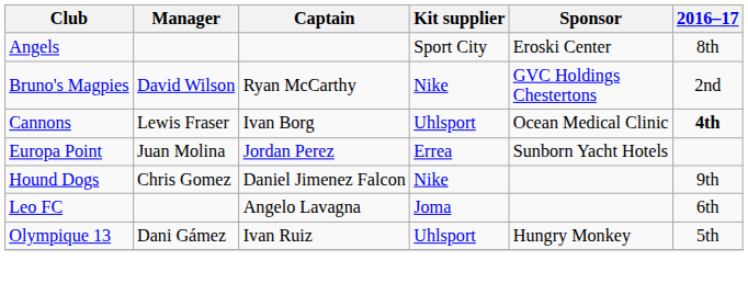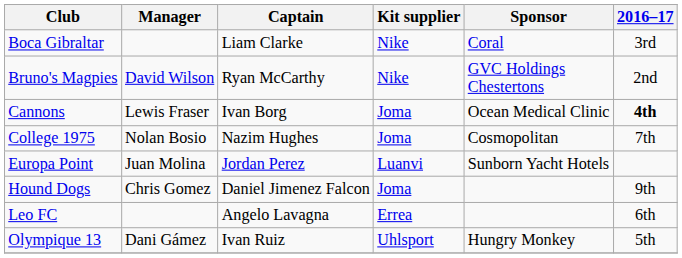 <table class="wikitable">
 <tr>
 <th>Club</th>
 <th>Manager</th>
 <th>Captain</th>
 <th>Kit supplier</th>
 <th>Sponsor</th>
 <th><a href='#'>2016–17</a></th>
 </tr>
 <tr>
-<td><a href='#'>Angels</a></td>
+<td><a href='#'>Boca Gibraltar</a></td>
 <td></td>
-<td></td>
-<td>Sport City</td>
-<td>Eroski Center</td>
-<td align="center">8th</td>
+<td> Liam Clarke</td>
+<td><a href='#'>Nike</a></td>
+<td><a href='#'>Coral</a></td>
+<td align="center">3rd</td>
 </tr>
 <tr>
 <td><a href='#'>Bruno's Magpies</a></td>
 <td> <a href='#'>David Wilson</a></td>
 <td> Ryan McCarthy</td>
 <td><a href='#'>Nike</a></td>
 <td><a href='#'>GVC Holdings</a><br><a href='#'>Chestertons</a></td>
 <td align="center">2nd</td>
 </tr>
 <tr>
 <td><a href='#'>Cannons</a></td>
 <td> Lewis Fraser</td>
 <td> Ivan Borg</td>
-<td><a href='#'>Uhlsport</a></td>
+<td><a href='#'>Joma</a></td>
 <td>Ocean Medical Clinic</td>
 <td align="center"><strong>4th</strong></td>
+</tr>
+<tr>
+<td><a href='#'>College 1975</a></td>
+<td> Nolan Bosio</td>
+<td> Nazim Hughes</td>
+<td><a href='#'>Joma</a></td>
+<td>Cosmopolitan</td>
+<td align="center">7th</td>
 </tr>
 <tr>
 <td><a href='#'>Europa Point</a></td>
 <td> Juan Molina</td>
 <td> <a href='#'>Jordan Perez</a></td>
-<td><a href='#'>Errea</a></td>
+<td><a href='#'>Luanvi</a></td>
 <td>Sunborn Yacht Hotels</td>
 <td align="center"></td>
 </tr>
 <tr>
 <td><a href='#'>Hound Dogs</a></td>
 <td> Chris Gomez</td>
 <td> Daniel Jimenez Falcon</td>
-<td><a href='#'>Nike</a></td>
+<td><a href='#'>Joma</a></td>
 <td></td>
 <td align="center">9th</td>
 </tr>
 <tr>
 <td><a href='#'>Leo FC</a></td>
 <td></td>
 <td> Angelo Lavagna</td>
-<td><a href='#'>Joma</a></td>
+<td><a href='#'>Errea</a></td>
 <td></td>
 <td align="center">6th</td>
 </tr>
 <tr>
 <td><a href='#'>Olympique 13</a></td>
 <td> Dani Gámez</td>
 <td> Ivan Ruiz</td>
 <td><a href='#'>Uhlsport</a></td>
 <td>Hungry Monkey</td>
 <td align="center">5th</td>
 </tr>
 <tr>
 </tr>
 </table>
